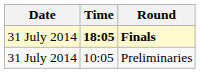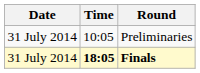 <table class="wikitable">
 <tr>
 <th>Date</th>
 <th>Time</th>
 <th>Round</th>
 </tr>
+<tr>
+<td>31 July 2014</td>
+<td>10:05</td>
+<td>Preliminaries</td>
+</tr>
 <tr style=background:lemonchiffon>
 <td>31 July 2014</td>
 <td><strong>18:05</strong></td>
 <td><strong>Finals</strong></td>
 </tr>
-<tr>
-<td>31 July 2014</td>
-<td>10:05</td>
-<td>Preliminaries</td>
-</tr>
 </table>
